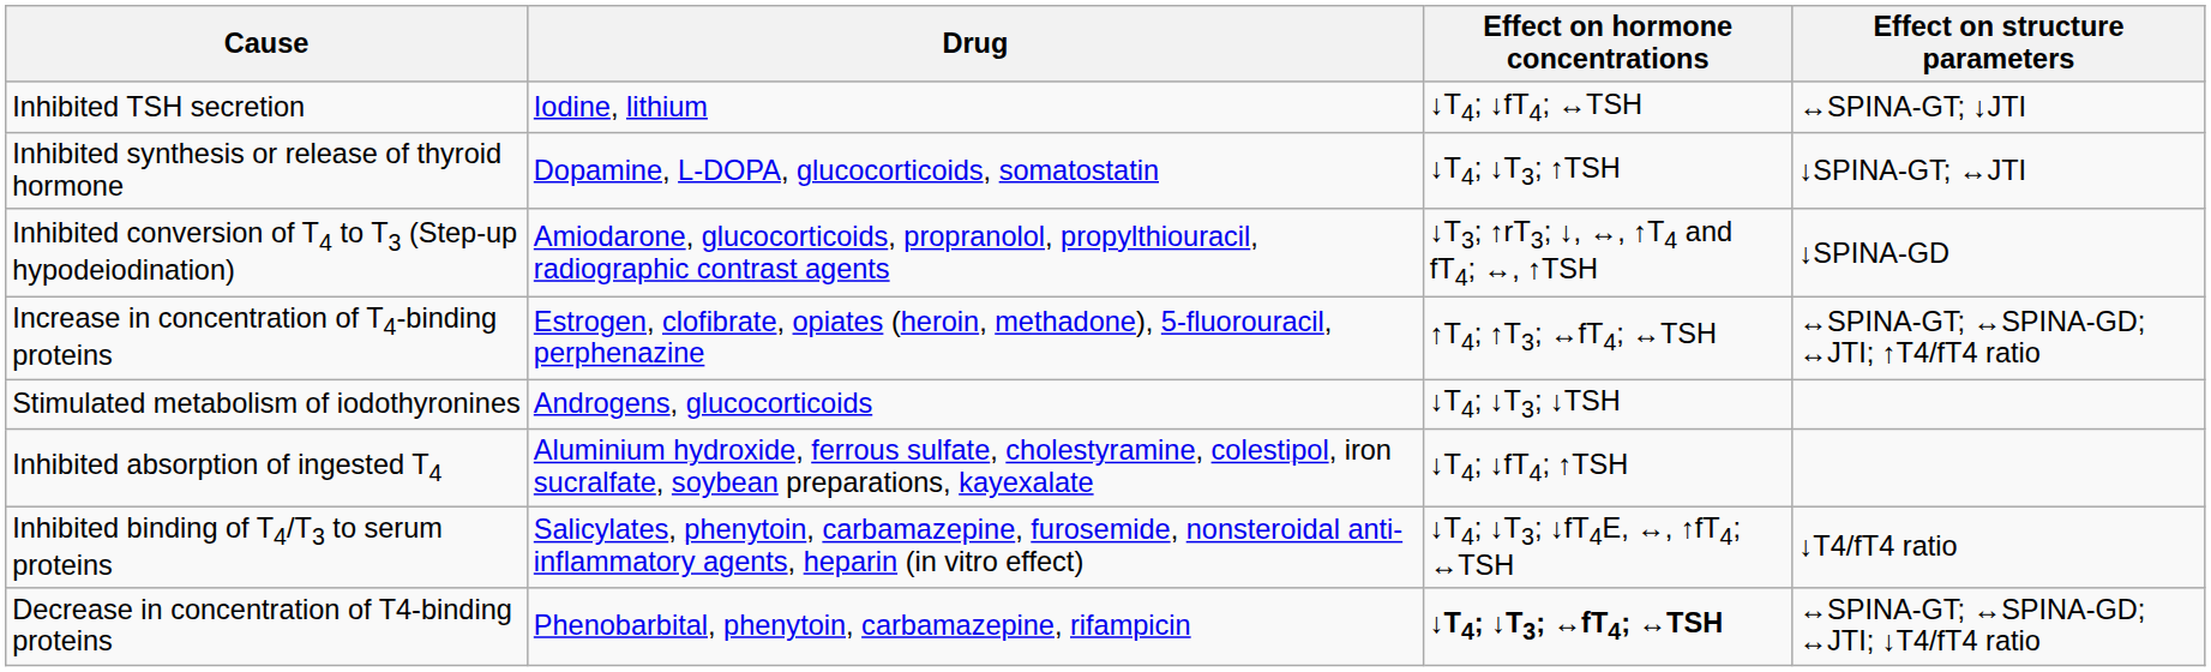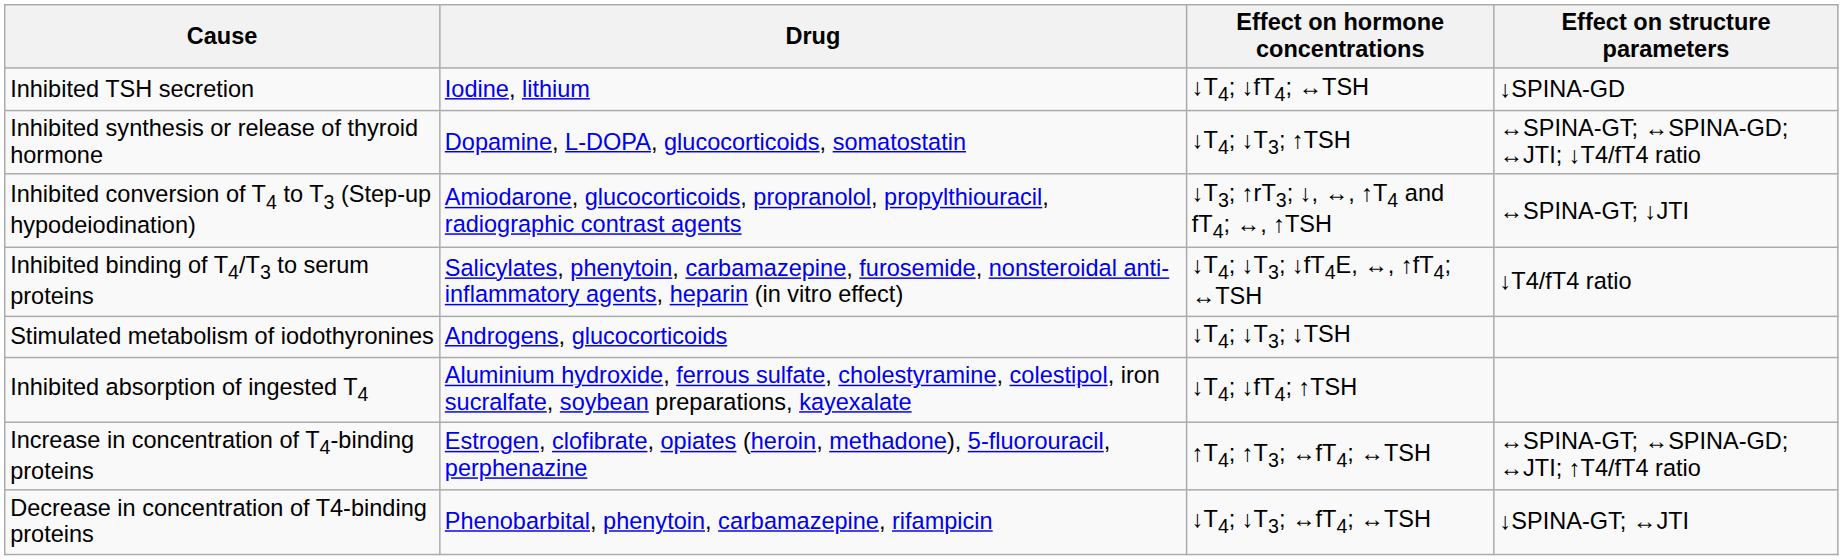 <table class="wikitable">
 <tr>
 <th>Cause</th>
 <th>Drug</th>
 <th>Effect on hormone concentrations</th>
 <th>Effect on structure parameters</th>
 </tr>
 <tr>
 <td>Inhibited TSH secretion</td>
 <td><a href='#'>Iodine</a>, <a href='#'>lithium</a></td>
 <td>↓T<sub>4</sub>; ↓fT<sub>4</sub>; ↔TSH</td>
-<td>↔SPINA-GT; ↓JTI</td>
+<td>↓SPINA-GD</td>
 </tr>
 <tr>
 <td>Inhibited synthesis or release of thyroid hormone</td>
 <td><a href='#'>Dopamine</a>, <a href='#'>L-DOPA</a>, <a href='#'>glucocorticoids</a>, <a href='#'>somatostatin</a></td>
 <td>↓T<sub>4</sub>; ↓T<sub>3</sub>; ↑TSH</td>
-<td>↓SPINA-GT; ↔JTI</td>
+<td>↔SPINA-GT; ↔SPINA-GD; ↔JTI; ↓T4/fT4 ratio</td>
 </tr>
 <tr>
 <td>Inhibited conversion of T<sub>4</sub> to T<sub>3</sub> (Step-up hypodeiodination)</td>
 <td><a href='#'>Amiodarone</a>, <a href='#'>glucocorticoids</a>, <a href='#'>propranolol</a>, <a href='#'>propylthiouracil</a>, <a href='#'>radiographic contrast agents</a></td>
 <td>↓T<sub>3</sub>; ↑rT<sub>3</sub>; ↓, ↔, ↑T<sub>4</sub> and fT<sub>4</sub>; ↔, ↑TSH</td>
-<td>↓SPINA-GD</td>
+<td>↔SPINA-GT; ↓JTI</td>
 </tr>
 <tr>
-<td>Increase in concentration of T<sub>4</sub>-binding proteins</td>
-<td><a href='#'>Estrogen</a>, <a href='#'>clofibrate</a>, <a href='#'>opiates</a> (<a href='#'>heroin</a>, <a href='#'>methadone</a>), <a href='#'>5-fluorouracil</a>, <a href='#'>perphenazine</a></td>
-<td>↑T<sub>4</sub>; ↑T<sub>3</sub>; ↔fT<sub>4</sub>; ↔TSH</td>
-<td>↔SPINA-GT; ↔SPINA-GD; ↔JTI; ↑T4/fT4 ratio</td>
+<td>Inhibited binding of T<sub>4</sub>/T<sub>3</sub> to serum proteins</td>
+<td><a href='#'>Salicylates</a>, <a href='#'>phenytoin</a>, <a href='#'>carbamazepine</a>, <a href='#'>furosemide</a>, <a href='#'>nonsteroidal anti-inflammatory agents</a>, <a href='#'>heparin</a> (in vitro effect)</td>
+<td>↓T<sub>4</sub>; ↓T<sub>3</sub>; ↓fT<sub>4</sub>E, ↔, ↑fT<sub>4</sub>; ↔TSH</td>
+<td>↓T4/fT4 ratio</td>
 </tr>
 <tr>
 <td>Stimulated metabolism of iodothyronines</td>
 <td><a href='#'>Androgens</a>, <a href='#'>glucocorticoids</a></td>
 <td>↓T<sub>4</sub>; ↓T<sub>3</sub>; ↓TSH</td>
 <td></td>
 </tr>
 <tr>
 <td>Inhibited absorption of ingested T<sub>4</sub></td>
 <td><a href='#'>Aluminium hydroxide</a>, <a href='#'>ferrous sulfate</a>, <a href='#'>cholestyramine</a>, <a href='#'>colestipol</a>, iron <a href='#'>sucralfate</a>, <a href='#'>soybean</a> preparations, <a href='#'>kayexalate</a></td>
 <td>↓T<sub>4</sub>; ↓fT<sub>4</sub>; ↑TSH</td>
 <td></td>
 </tr>
 <tr>
-<td>Inhibited binding of T<sub>4</sub>/T<sub>3</sub> to serum proteins</td>
-<td><a href='#'>Salicylates</a>, <a href='#'>phenytoin</a>, <a href='#'>carbamazepine</a>, <a href='#'>furosemide</a>, <a href='#'>nonsteroidal anti-inflammatory agents</a>, <a href='#'>heparin</a> (in vitro effect)</td>
-<td>↓T<sub>4</sub>; ↓T<sub>3</sub>; ↓fT<sub>4</sub>E, ↔, ↑fT<sub>4</sub>; ↔TSH</td>
-<td>↓T4/fT4 ratio</td>
+<td>Increase in concentration of T<sub>4</sub>-binding proteins</td>
+<td><a href='#'>Estrogen</a>, <a href='#'>clofibrate</a>, <a href='#'>opiates</a> (<a href='#'>heroin</a>, <a href='#'>methadone</a>), <a href='#'>5-fluorouracil</a>, <a href='#'>perphenazine</a></td>
+<td>↑T<sub>4</sub>; ↑T<sub>3</sub>; ↔fT<sub>4</sub>; ↔TSH</td>
+<td>↔SPINA-GT; ↔SPINA-GD; ↔JTI; ↑T4/fT4 ratio</td>
 </tr>
 <tr>
 <td>Decrease in concentration of T4-binding proteins</td>
 <td><a href='#'>Phenobarbital</a>, <a href='#'>phenytoin</a>, <a href='#'>carbamazepine</a>, <a href='#'>rifampicin</a></td>
-<td><strong>↓T<sub>4</sub>; ↓T<sub>3</sub>; ↔fT<sub>4</sub>; ↔TSH</strong></td>
-<td>↔SPINA-GT; ↔SPINA-GD; ↔JTI; ↓T4/fT4 ratio</td>
+<td>↓T<sub>4</sub>; ↓T<sub>3</sub>; ↔fT<sub>4</sub>; ↔TSH</td>
+<td>↓SPINA-GT; ↔JTI</td>
 </tr>
 </table>
